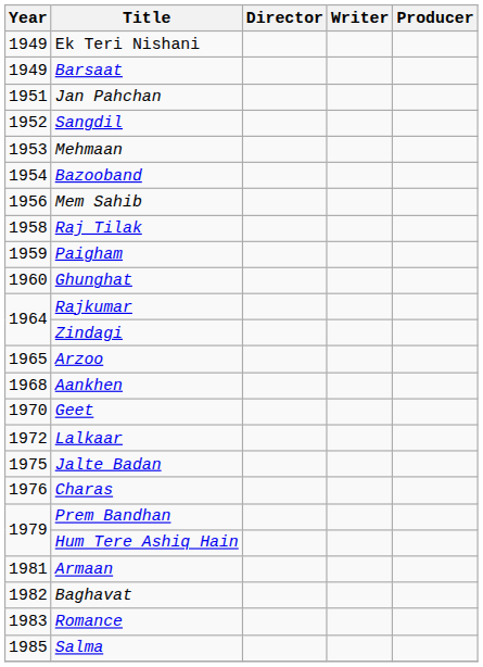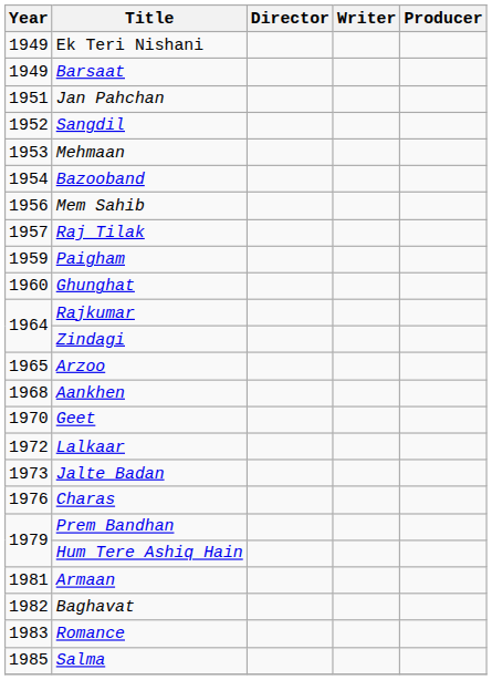 <table class="wikitable">
 <tr>
 <th>Year</th>
 <th>Title</th>
 <th>Director</th>
 <th>Writer</th>
 <th>Producer</th>
 </tr>
 <tr>
 <td>1949</td>
 <td>Ek Teri Nishani</td>
 <td></td>
 <td></td>
 <td></td>
 </tr>
 <tr>
 <td>1949</td>
 <td><em><a href='#'>Barsaat</a></em></td>
 <td></td>
 <td></td>
 <td></td>
 </tr>
 <tr>
 <td>1951</td>
 <td><em>Jan Pahchan</em></td>
 <td></td>
 <td></td>
 <td></td>
 </tr>
 <tr>
 <td>1952</td>
 <td><em><a href='#'>Sangdil</a></em></td>
 <td></td>
 <td></td>
 <td></td>
 </tr>
 <tr>
 <td>1953</td>
 <td><em>Mehmaan</em></td>
 <td></td>
 <td></td>
 <td></td>
 </tr>
 <tr>
 <td>1954</td>
 <td><em><a href='#'>Bazooband</a></em></td>
 <td></td>
 <td></td>
 <td></td>
 </tr>
 <tr>
 <td>1956</td>
 <td><em>Mem Sahib</em></td>
 <td></td>
 <td></td>
 <td></td>
 </tr>
 <tr>
-<td>1958</td>
+<td>1957</td>
 <td><em><a href='#'>Raj Tilak</a></em></td>
 <td></td>
 <td></td>
 <td></td>
 </tr>
 <tr>
 <td>1959</td>
 <td><em><a href='#'>Paigham</a></em></td>
 <td></td>
 <td></td>
 <td></td>
 </tr>
 <tr>
 <td>1960</td>
 <td><em><a href='#'>Ghunghat</a></em></td>
 <td></td>
 <td></td>
 <td></td>
 </tr>
 <tr>
 <td rowspan=2>1964</td>
 <td><em><a href='#'>Rajkumar</a></em></td>
 <td></td>
 <td></td>
 <td></td>
 </tr>
 <tr>
 <td><em><a href='#'>Zindagi</a></em></td>
 <td></td>
 <td></td>
 <td></td>
 </tr>
 <tr>
 <td>1965</td>
 <td><em><a href='#'>Arzoo</a></em></td>
 <td></td>
 <td></td>
 <td></td>
 </tr>
 <tr>
 <td>1968</td>
 <td><em><a href='#'>Aankhen</a></em></td>
 <td></td>
 <td></td>
 <td></td>
 </tr>
 <tr>
 <td>1970</td>
 <td><em><a href='#'>Geet</a></em></td>
 <td></td>
 <td></td>
 <td></td>
 </tr>
 <tr>
 <td>1972</td>
 <td><em><a href='#'>Lalkaar</a></em></td>
 <td></td>
 <td></td>
 <td></td>
 </tr>
 <tr>
-<td>1975</td>
+<td>1973</td>
 <td><em><a href='#'>Jalte Badan</a></em></td>
 <td></td>
 <td></td>
 <td></td>
 </tr>
 <tr>
 <td>1976</td>
 <td><em><a href='#'>Charas</a></em></td>
 <td></td>
 <td></td>
 <td></td>
 </tr>
 <tr>
 <td rowspan=2>1979</td>
 <td><em><a href='#'>Prem Bandhan</a> </em></td>
 <td></td>
 <td></td>
 <td></td>
 </tr>
 <tr>
 <td><em><a href='#'>Hum Tere Ashiq Hain</a></em></td>
 <td></td>
 <td></td>
 <td></td>
 </tr>
 <tr>
 <td>1981</td>
 <td><em><a href='#'>Armaan</a></em></td>
 <td></td>
 <td></td>
 <td></td>
 </tr>
 <tr>
 <td>1982</td>
 <td><em>Baghavat</em></td>
 <td></td>
 <td></td>
 <td></td>
 </tr>
 <tr>
 <td>1983</td>
 <td><em><a href='#'>Romance</a></em></td>
 <td></td>
 <td></td>
 <td></td>
 </tr>
 <tr>
 <td>1985</td>
 <td><em><a href='#'>Salma</a></em></td>
 <td></td>
 <td></td>
 <td></td>
 </tr>
 <tr>
 </tr>
 </table>
